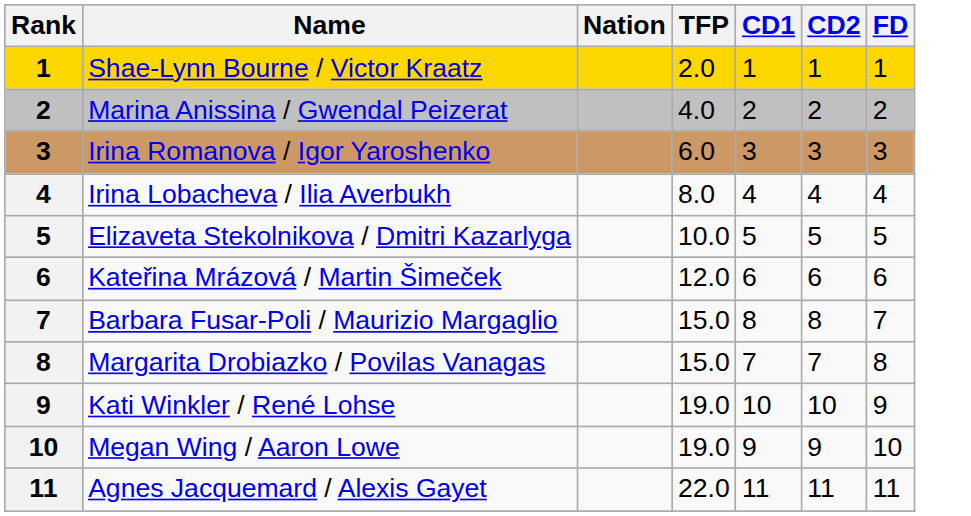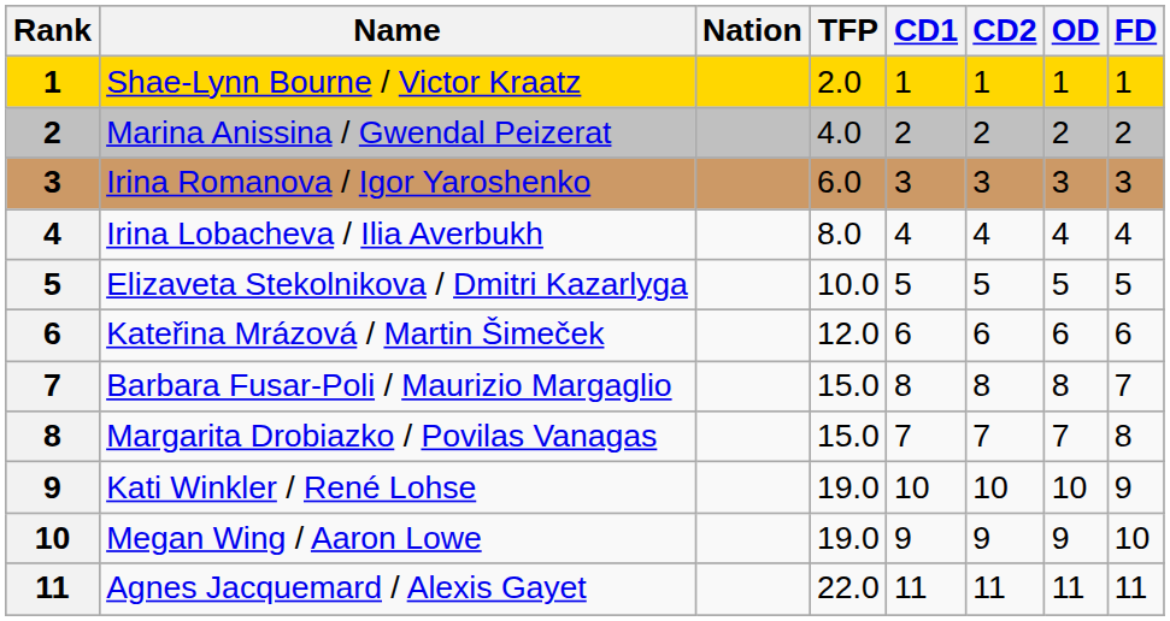 <table class="wikitable sortable">
 <tr>
 <th>Rank</th>
 <th>Name</th>
 <th>Nation</th>
 <th>TFP</th>
 <th><a href='#'>CD1</a></th>
 <th><a href='#'>CD2</a></th>
+<th><a href='#'>OD</a></th>
 <th><a href='#'>FD</a></th>
 </tr>
 <tr bgcolor="gold">
 <td align="center"><strong>1</strong></td>
 <td><a href='#'>Shae-Lynn Bourne</a> / <a href='#'>Victor Kraatz</a></td>
 <td></td>
 <td>2.0</td>
+<td>1</td>
 <td>1</td>
 <td>1</td>
 <td>1</td>
 </tr>
 <tr bgcolor="silver">
 <td align="center"><strong>2</strong></td>
 <td><a href='#'>Marina Anissina</a> / <a href='#'>Gwendal Peizerat</a></td>
 <td></td>
 <td>4.0</td>
 <td>2</td>
 <td>2</td>
 <td>2</td>
+<td>2</td>
 </tr>
 <tr bgcolor="cc9966">
 <td align="center"><strong>3</strong></td>
 <td><a href='#'>Irina Romanova</a> / <a href='#'>Igor Yaroshenko</a></td>
 <td></td>
 <td>6.0</td>
+<td>3</td>
 <td>3</td>
 <td>3</td>
 <td>3</td>
 </tr>
 <tr>
 <th>4</th>
 <td><a href='#'>Irina Lobacheva</a> / <a href='#'>Ilia Averbukh</a></td>
 <td></td>
 <td>8.0</td>
 <td>4</td>
 <td>4</td>
 <td>4</td>
+<td>4</td>
 </tr>
 <tr>
 <th>5</th>
 <td><a href='#'>Elizaveta Stekolnikova</a> / <a href='#'>Dmitri Kazarlyga</a></td>
 <td></td>
 <td>10.0</td>
+<td>5</td>
 <td>5</td>
 <td>5</td>
 <td>5</td>
 </tr>
 <tr>
 <th>6</th>
 <td><a href='#'>Kateřina Mrázová</a> / <a href='#'>Martin Šimeček</a></td>
 <td></td>
 <td>12.0</td>
 <td>6</td>
 <td>6</td>
 <td>6</td>
+<td>6</td>
 </tr>
 <tr>
 <th>7</th>
 <td><a href='#'>Barbara Fusar-Poli</a> / <a href='#'>Maurizio Margaglio</a></td>
 <td></td>
 <td>15.0</td>
+<td>8</td>
 <td>8</td>
 <td>8</td>
 <td>7</td>
 </tr>
 <tr>
 <th>8</th>
 <td><a href='#'>Margarita Drobiazko</a> / <a href='#'>Povilas Vanagas</a></td>
 <td></td>
 <td>15.0</td>
 <td>7</td>
 <td>7</td>
+<td>7</td>
 <td>8</td>
 </tr>
 <tr>
 <th>9</th>
 <td><a href='#'>Kati Winkler</a> / <a href='#'>René Lohse</a></td>
 <td></td>
 <td>19.0</td>
 <td>10</td>
 <td>10</td>
+<td>10</td>
 <td>9</td>
 </tr>
 <tr>
 <th>10</th>
 <td><a href='#'>Megan Wing</a> / <a href='#'>Aaron Lowe</a></td>
 <td></td>
 <td>19.0</td>
+<td>9</td>
 <td>9</td>
 <td>9</td>
 <td>10</td>
 </tr>
 <tr>
 <th>11</th>
 <td><a href='#'>Agnes Jacquemard</a> / <a href='#'>Alexis Gayet</a></td>
 <td></td>
 <td>22.0</td>
 <td>11</td>
 <td>11</td>
 <td>11</td>
+<td>11</td>
 </tr>
 </table>
